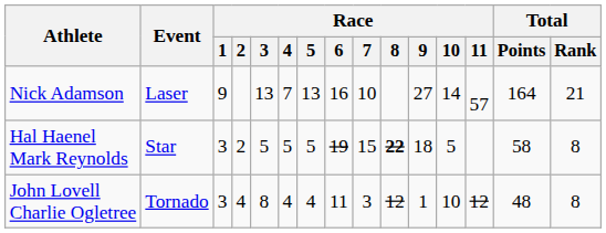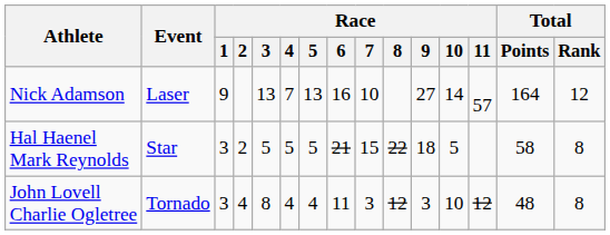 <table class=wikitable style=font-size:90%;text-align:center>
 <tr>
 <th rowspan=2>Athlete</th>
 <th rowspan=2>Event</th>
 <th colspan=11>Race</th>
 <th colspan=2>Total</th>
 </tr>
 <tr style=font-size:95%>
 <th>1</th>
 <th>2</th>
 <th>3</th>
 <th>4</th>
 <th>5</th>
 <th>6</th>
 <th>7</th>
 <th>8</th>
 <th>9</th>
 <th>10</th>
 <th>11</th>
 <th>Points</th>
 <th>Rank</th>
 </tr>
 <tr>
 <td align=left><a href='#'>Nick Adamson</a></td>
 <td align=left><a href='#'>Laser</a></td>
 <td>9</td>
 <td><s></s></td>
 <td>13</td>
 <td>7</td>
 <td>13</td>
 <td>16</td>
 <td>10</td>
 <td><s></s></td>
 <td>27</td>
 <td>14</td>
 <td><br>57</td>
 <td>164</td>
-<td>21</td>
+<td>12</td>
 </tr>
 <tr>
 <td align=left><a href='#'>Hal Haenel</a><br><a href='#'>Mark Reynolds</a></td>
 <td align=left><a href='#'>Star</a></td>
 <td>3</td>
 <td>2</td>
 <td>5</td>
 <td>5</td>
 <td>5</td>
-<td><s>19</s></td>
+<td><s>21</s></td>
 <td>15</td>
-<td><strong><s>22</s></strong></td>
+<td><s>22</s></td>
 <td>18</td>
 <td>5</td>
 <td></td>
 <td>58</td>
 <td>8</td>
 </tr>
 <tr>
 <td align=left><a href='#'>John Lovell</a><br><a href='#'>Charlie Ogletree</a></td>
 <td align=left><a href='#'>Tornado</a></td>
 <td>3</td>
 <td>4</td>
 <td>8</td>
 <td>4</td>
 <td>4</td>
 <td>11</td>
 <td>3</td>
 <td><s>12</s></td>
-<td>1</td>
+<td>3</td>
 <td>10</td>
 <td><s>12</s></td>
 <td>48</td>
 <td>8</td>
 </tr>
 </table>
